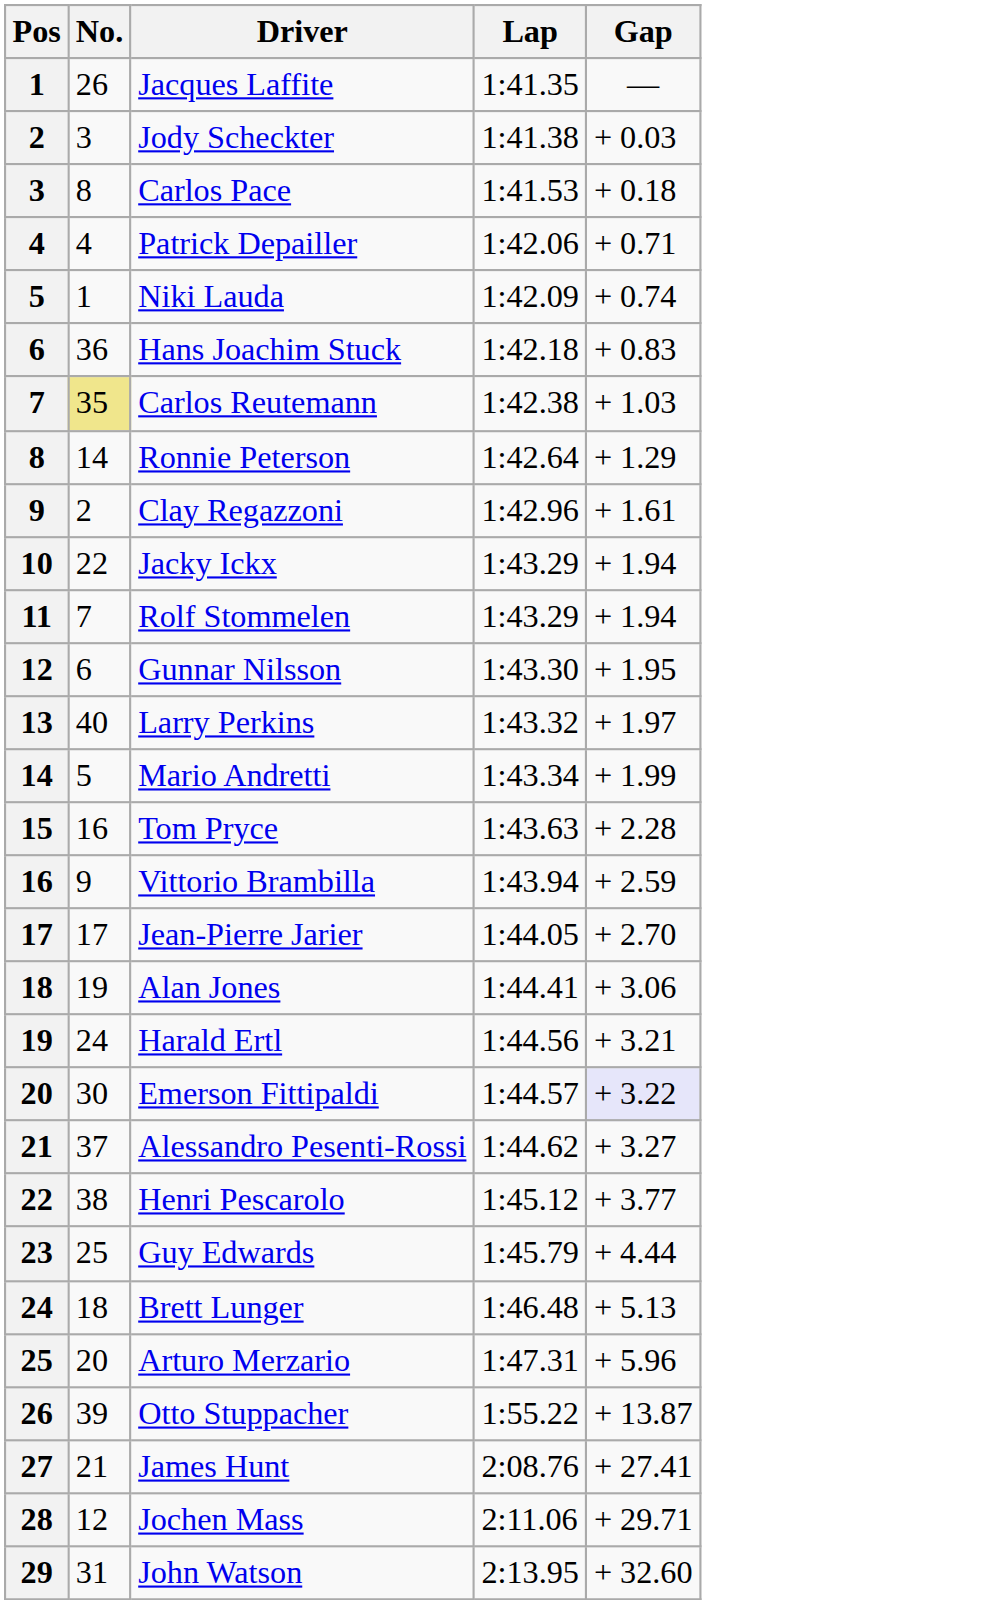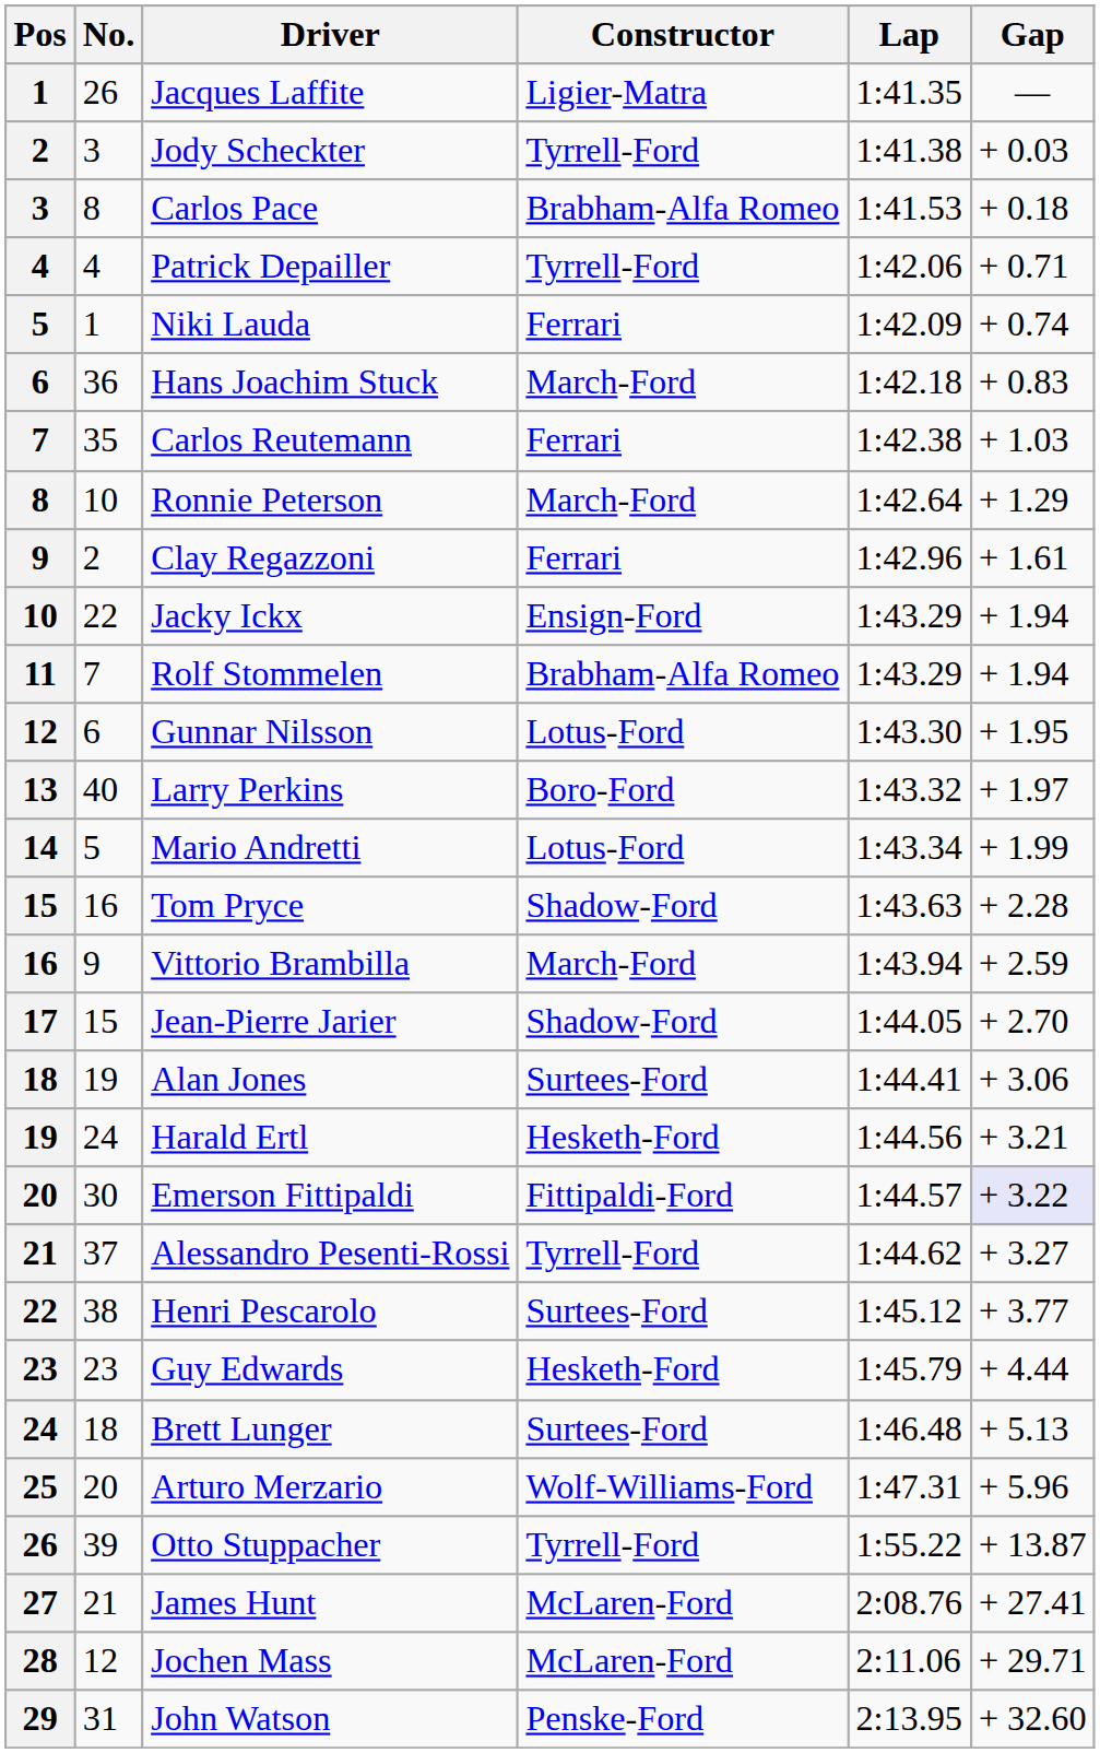 <table class="wikitable" style="font-size: 95%">
 <tr>
 <th>Pos</th>
 <th>No.</th>
 <th>Driver</th>
+<th>Constructor</th>
 <th>Lap</th>
 <th>Gap</th>
 </tr>
 <tr>
 <th>1</th>
 <td>26</td>
 <td> <a href='#'>Jacques Laffite</a></td>
+<td><a href='#'>Ligier</a>-<a href='#'>Matra</a></td>
 <td>1:41.35</td>
 <td align="center">—</td>
 </tr>
 <tr>
 <th>2</th>
 <td>3</td>
 <td> <a href='#'>Jody Scheckter</a></td>
+<td><a href='#'>Tyrrell</a>-<a href='#'>Ford</a></td>
 <td>1:41.38</td>
 <td>+ 0.03</td>
 </tr>
 <tr>
 <th>3</th>
 <td>8</td>
 <td> <a href='#'>Carlos Pace</a></td>
+<td><a href='#'>Brabham</a>-<a href='#'>Alfa Romeo</a></td>
 <td>1:41.53</td>
 <td>+ 0.18</td>
 </tr>
 <tr>
 <th>4</th>
 <td>4</td>
 <td> <a href='#'>Patrick Depailler</a></td>
+<td><a href='#'>Tyrrell</a>-<a href='#'>Ford</a></td>
 <td>1:42.06</td>
 <td>+ 0.71</td>
 </tr>
 <tr>
 <th>5</th>
 <td>1</td>
 <td> <a href='#'>Niki Lauda</a></td>
+<td><a href='#'>Ferrari</a></td>
 <td>1:42.09</td>
 <td>+ 0.74</td>
 </tr>
 <tr>
 <th>6</th>
 <td>36</td>
 <td> <a href='#'>Hans Joachim Stuck</a></td>
+<td><a href='#'>March</a>-<a href='#'>Ford</a></td>
 <td>1:42.18</td>
 <td>+ 0.83</td>
 </tr>
 <tr>
 <th>7</th>
-<td style="background: khaki;">35</td>
+<td>35</td>
 <td> <a href='#'>Carlos Reutemann</a></td>
+<td><a href='#'>Ferrari</a></td>
 <td>1:42.38</td>
 <td>+ 1.03</td>
 </tr>
 <tr>
 <th>8</th>
-<td>14</td>
+<td>10</td>
 <td> <a href='#'>Ronnie Peterson</a></td>
+<td><a href='#'>March</a>-<a href='#'>Ford</a></td>
 <td>1:42.64</td>
 <td>+ 1.29</td>
 </tr>
 <tr>
 <th>9</th>
 <td>2</td>
 <td> <a href='#'>Clay Regazzoni</a></td>
+<td><a href='#'>Ferrari</a></td>
 <td>1:42.96</td>
 <td>+ 1.61</td>
 </tr>
 <tr>
 <th>10</th>
 <td>22</td>
 <td> <a href='#'>Jacky Ickx</a></td>
+<td><a href='#'>Ensign</a>-<a href='#'>Ford</a></td>
 <td>1:43.29</td>
 <td>+ 1.94</td>
 </tr>
 <tr>
 <th>11</th>
 <td>7</td>
 <td> <a href='#'>Rolf Stommelen</a></td>
+<td><a href='#'>Brabham</a>-<a href='#'>Alfa Romeo</a></td>
 <td>1:43.29</td>
 <td>+ 1.94</td>
 </tr>
 <tr>
 <th>12</th>
 <td>6</td>
 <td> <a href='#'>Gunnar Nilsson</a></td>
+<td><a href='#'>Lotus</a>-<a href='#'>Ford</a></td>
 <td>1:43.30</td>
 <td>+ 1.95</td>
 </tr>
 <tr>
 <th>13</th>
 <td>40</td>
 <td> <a href='#'>Larry Perkins</a></td>
+<td><a href='#'>Boro</a>-<a href='#'>Ford</a></td>
 <td>1:43.32</td>
 <td>+ 1.97</td>
 </tr>
 <tr>
 <th>14</th>
 <td>5</td>
 <td> <a href='#'>Mario Andretti</a></td>
+<td><a href='#'>Lotus</a>-<a href='#'>Ford</a></td>
 <td>1:43.34</td>
 <td>+ 1.99</td>
 </tr>
 <tr>
 <th>15</th>
 <td>16</td>
 <td> <a href='#'>Tom Pryce</a></td>
+<td><a href='#'>Shadow</a>-<a href='#'>Ford</a></td>
 <td>1:43.63</td>
 <td>+ 2.28</td>
 </tr>
 <tr>
 <th>16</th>
 <td>9</td>
 <td> <a href='#'>Vittorio Brambilla</a></td>
+<td><a href='#'>March</a>-<a href='#'>Ford</a></td>
 <td>1:43.94</td>
 <td>+ 2.59</td>
 </tr>
 <tr>
 <th>17</th>
-<td>17</td>
+<td>15</td>
 <td> <a href='#'>Jean-Pierre Jarier</a></td>
+<td><a href='#'>Shadow</a>-<a href='#'>Ford</a></td>
 <td>1:44.05</td>
 <td>+ 2.70</td>
 </tr>
 <tr>
 <th>18</th>
 <td>19</td>
 <td> <a href='#'>Alan Jones</a></td>
+<td><a href='#'>Surtees</a>-<a href='#'>Ford</a></td>
 <td>1:44.41</td>
 <td>+ 3.06</td>
 </tr>
 <tr>
 <th>19</th>
 <td>24</td>
 <td> <a href='#'>Harald Ertl</a></td>
+<td><a href='#'>Hesketh</a>-<a href='#'>Ford</a></td>
 <td>1:44.56</td>
 <td>+ 3.21</td>
 </tr>
 <tr>
 <th>20</th>
 <td>30</td>
 <td> <a href='#'>Emerson Fittipaldi</a></td>
+<td><a href='#'>Fittipaldi</a>-<a href='#'>Ford</a></td>
 <td>1:44.57</td>
 <td style="background: lavender;">+ 3.22</td>
 </tr>
 <tr>
 <th>21</th>
 <td>37</td>
 <td> <a href='#'>Alessandro Pesenti-Rossi</a></td>
+<td><a href='#'>Tyrrell</a>-<a href='#'>Ford</a></td>
 <td>1:44.62</td>
 <td>+ 3.27</td>
 </tr>
 <tr>
 <th>22</th>
 <td>38</td>
 <td> <a href='#'>Henri Pescarolo</a></td>
+<td><a href='#'>Surtees</a>-<a href='#'>Ford</a></td>
 <td>1:45.12</td>
 <td>+ 3.77</td>
 </tr>
 <tr>
 <th>23</th>
-<td>25</td>
+<td>23</td>
 <td> <a href='#'>Guy Edwards</a></td>
+<td><a href='#'>Hesketh</a>-<a href='#'>Ford</a></td>
 <td>1:45.79</td>
 <td>+ 4.44</td>
 </tr>
 <tr>
 <th>24</th>
 <td>18</td>
 <td> <a href='#'>Brett Lunger</a></td>
+<td><a href='#'>Surtees</a>-<a href='#'>Ford</a></td>
 <td>1:46.48</td>
 <td>+ 5.13</td>
 </tr>
 <tr>
 <th>25</th>
 <td>20</td>
 <td> <a href='#'>Arturo Merzario</a></td>
+<td><a href='#'>Wolf-Williams</a>-<a href='#'>Ford</a></td>
 <td>1:47.31</td>
 <td>+ 5.96</td>
 </tr>
 <tr>
 <th>26</th>
 <td>39</td>
 <td> <a href='#'>Otto Stuppacher</a></td>
+<td><a href='#'>Tyrrell</a>-<a href='#'>Ford</a></td>
 <td>1:55.22</td>
 <td>+ 13.87</td>
 </tr>
 <tr>
 <th>27</th>
 <td>21</td>
 <td> <a href='#'>James Hunt</a></td>
+<td><a href='#'>McLaren</a>-<a href='#'>Ford</a></td>
 <td>2:08.76</td>
 <td>+ 27.41</td>
 </tr>
 <tr>
 <th>28</th>
 <td>12</td>
 <td> <a href='#'>Jochen Mass</a></td>
+<td><a href='#'>McLaren</a>-<a href='#'>Ford</a></td>
 <td>2:11.06</td>
 <td>+ 29.71</td>
 </tr>
 <tr>
 <th>29</th>
 <td>31</td>
 <td> <a href='#'>John Watson</a></td>
+<td><a href='#'>Penske</a>-<a href='#'>Ford</a></td>
 <td>2:13.95</td>
 <td>+ 32.60</td>
 </tr>
 </table>
